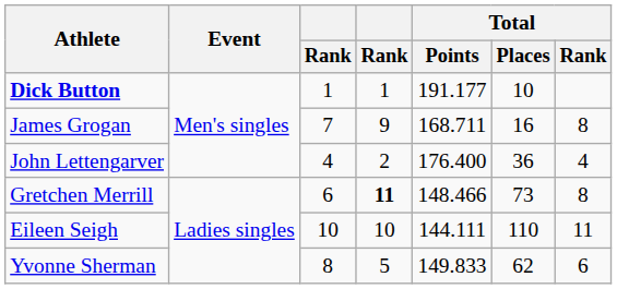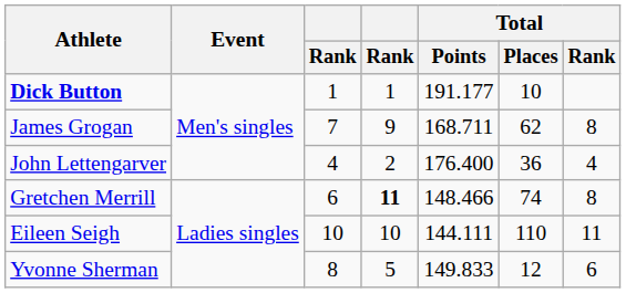 <table class=wikitable style=font-size:90%;text-align:center>
 <tr>
 <th rowspan=2>Athlete</th>
 <th rowspan=2>Event</th>
 <th></th>
 <th></th>
 <th colspan=3>Total</th>
 </tr>
 <tr style=font-size:95%>
 <th>Rank</th>
 <th>Rank</th>
 <th>Points</th>
 <th>Places</th>
 <th>Rank</th>
 </tr>
 <tr>
 <td align=left><strong><a href='#'>Dick Button</a></strong></td>
 <td align=left rowspan=3><a href='#'>Men's singles</a></td>
 <td>1</td>
 <td>1</td>
 <td>191.177</td>
 <td>10</td>
 <td></td>
 </tr>
 <tr>
 <td align=left><a href='#'>James Grogan</a></td>
 <td>7</td>
 <td>9</td>
 <td>168.711</td>
-<td>16</td>
+<td>62</td>
 <td>8</td>
 </tr>
 <tr>
 <td align=left><a href='#'>John Lettengarver</a></td>
 <td>4</td>
 <td>2</td>
 <td>176.400</td>
 <td>36</td>
 <td>4</td>
 </tr>
 <tr>
 <td align=left><a href='#'>Gretchen Merrill</a></td>
 <td align=left rowspan=3><a href='#'>Ladies singles</a></td>
 <td>6</td>
 <td><strong>11</strong></td>
 <td>148.466</td>
-<td>73</td>
+<td>74</td>
 <td>8</td>
 </tr>
 <tr>
 <td align=left><a href='#'>Eileen Seigh</a></td>
 <td>10</td>
 <td>10</td>
 <td>144.111</td>
 <td>110</td>
 <td>11</td>
 </tr>
 <tr>
 <td align=left><a href='#'>Yvonne Sherman</a></td>
 <td>8</td>
 <td>5</td>
 <td>149.833</td>
-<td>62</td>
+<td>12</td>
 <td>6</td>
 </tr>
 </table>
